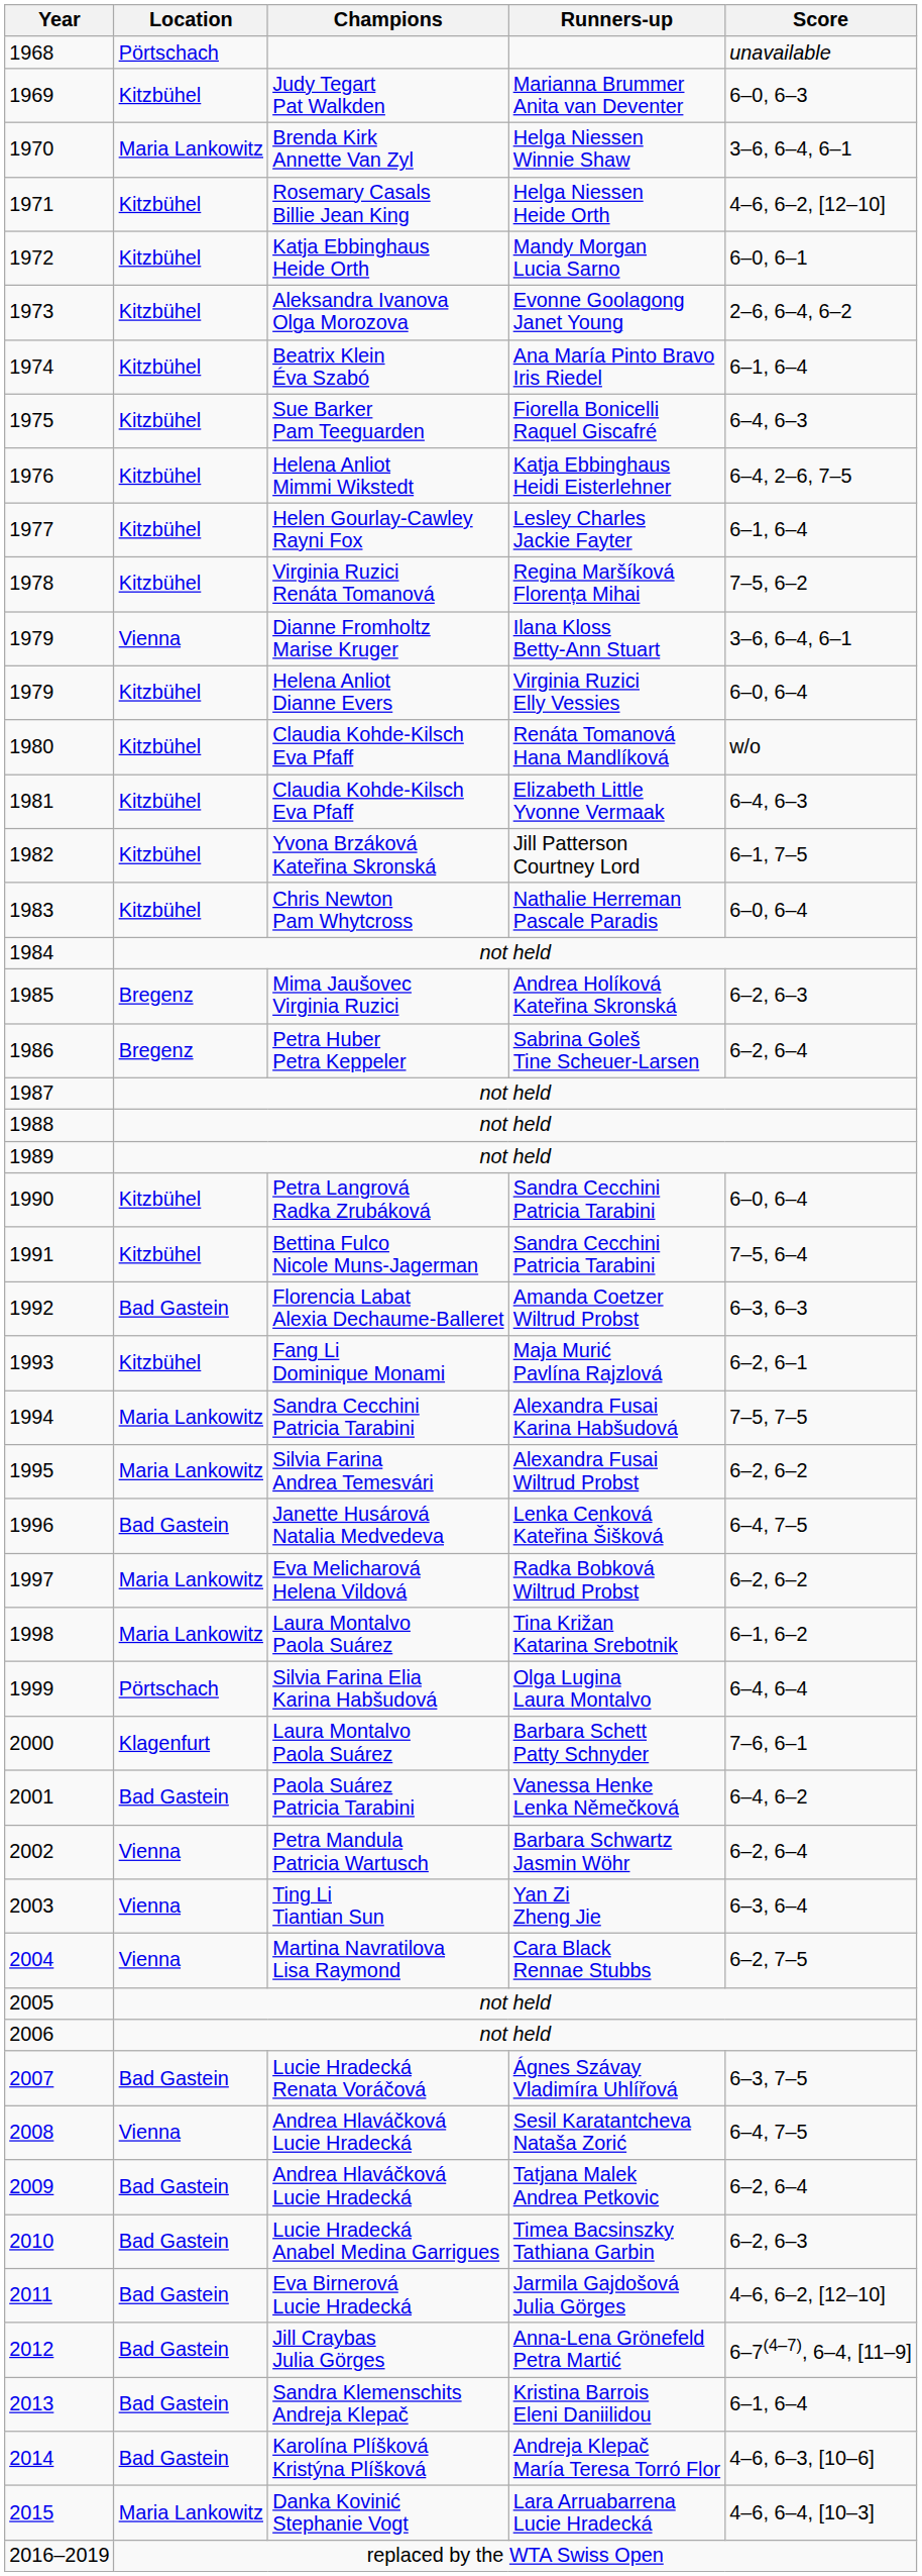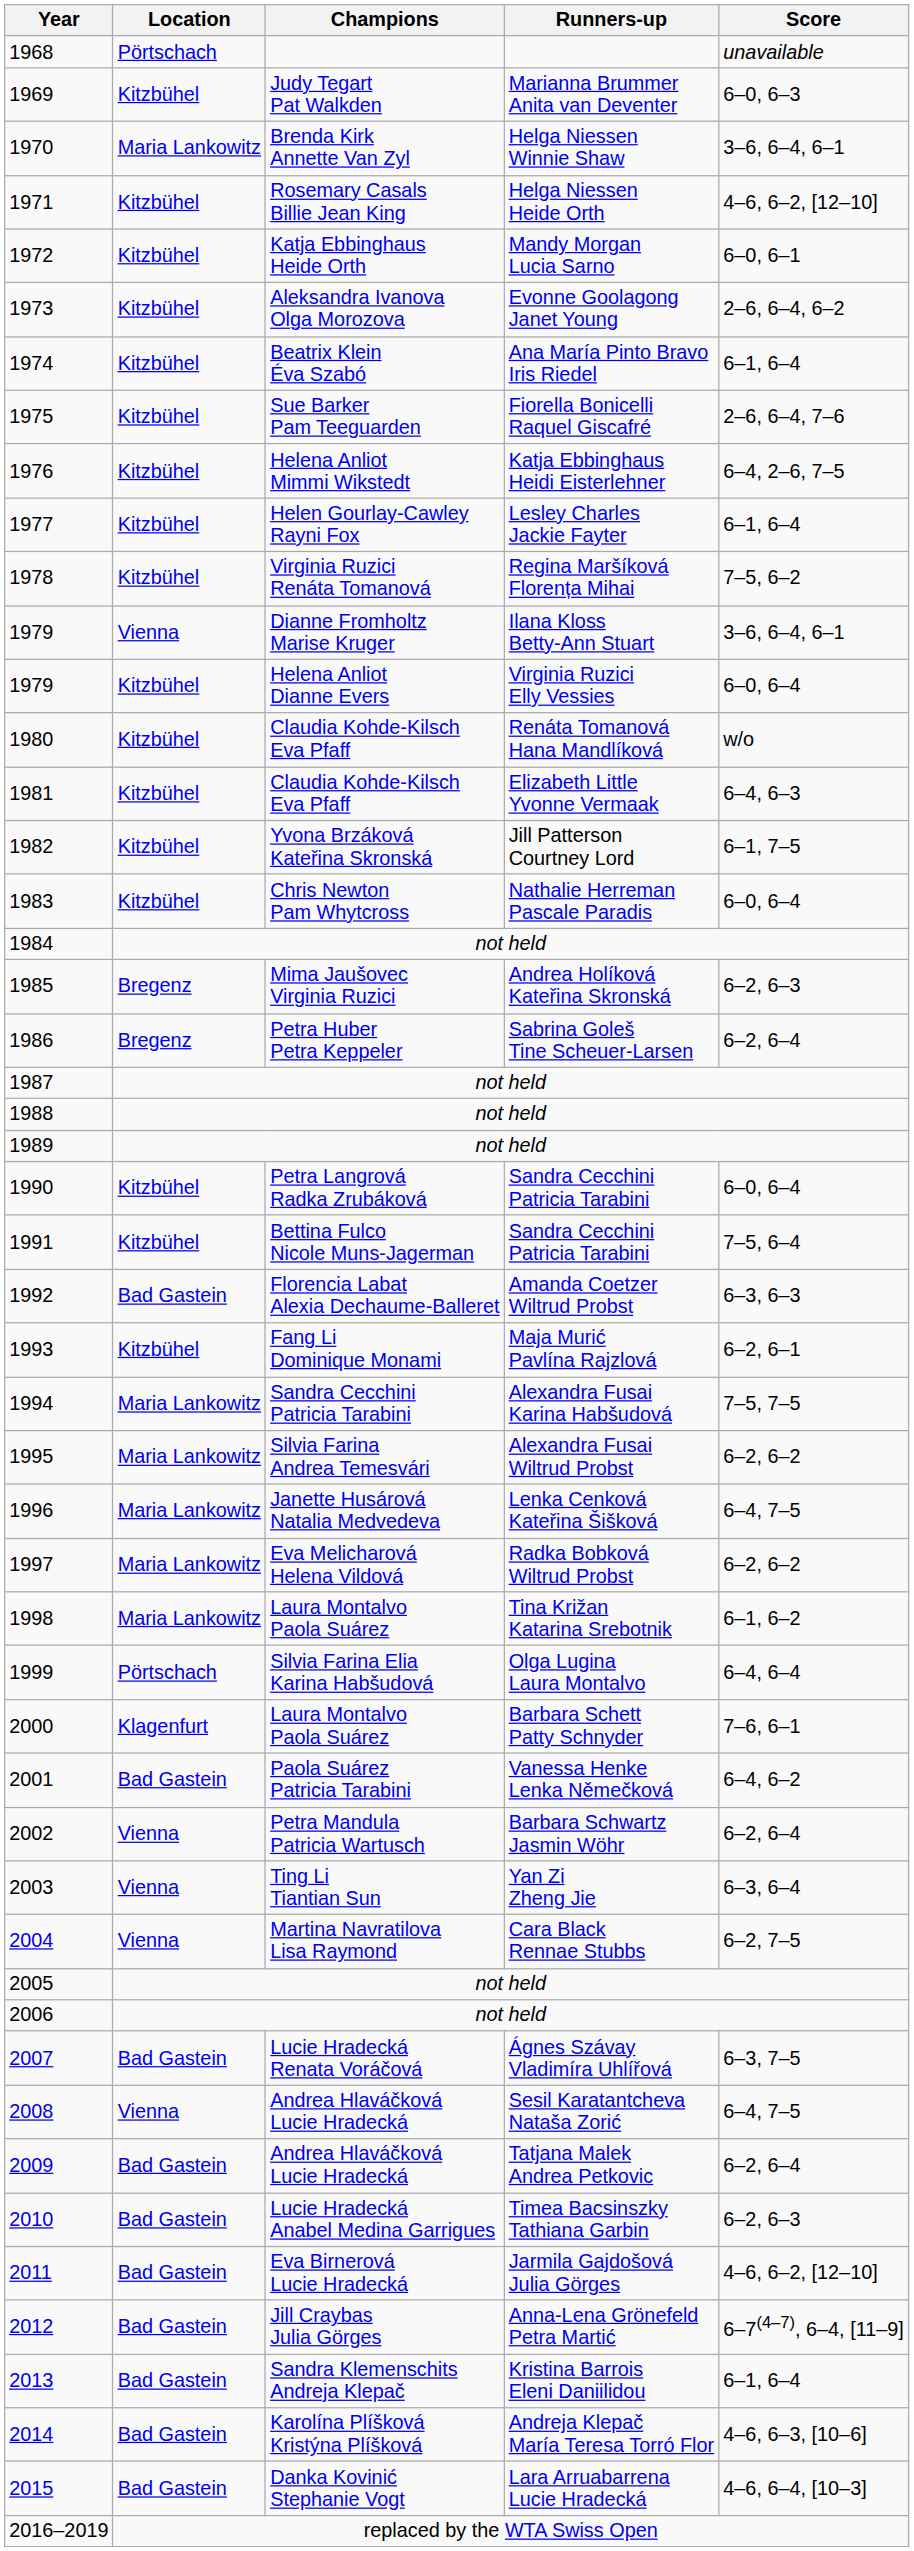 <table class="wikitable">
 <tr>
 <th>Year</th>
 <th>Location</th>
 <th>Champions</th>
 <th>Runners-up</th>
 <th>Score</th>
 </tr>
 <tr>
 <td>1968</td>
 <td><a href='#'>Pörtschach</a></td>
 <td></td>
 <td></td>
 <td><em>unavailable</em></td>
 </tr>
 <tr>
 <td>1969</td>
 <td><a href='#'>Kitzbühel</a></td>
 <td> <a href='#'>Judy Tegart</a> <br> <a href='#'>Pat Walkden</a></td>
 <td> <a href='#'>Marianna Brummer</a> <br> <a href='#'>Anita van Deventer</a></td>
 <td>6–0, 6–3</td>
 </tr>
 <tr>
 <td>1970</td>
 <td><a href='#'>Maria Lankowitz</a></td>
 <td> <a href='#'>Brenda Kirk</a> <br> <a href='#'>Annette Van Zyl</a></td>
 <td> <a href='#'>Helga Niessen</a> <br> <a href='#'>Winnie Shaw</a></td>
 <td>3–6, 6–4, 6–1</td>
 </tr>
 <tr>
 <td>1971</td>
 <td><a href='#'>Kitzbühel</a></td>
 <td> <a href='#'>Rosemary Casals</a> <br> <a href='#'>Billie Jean King</a></td>
 <td> <a href='#'>Helga Niessen</a> <br> <a href='#'>Heide Orth</a></td>
 <td>4–6, 6–2, [12–10]</td>
 </tr>
 <tr>
 <td>1972</td>
 <td><a href='#'>Kitzbühel</a></td>
 <td> <a href='#'>Katja Ebbinghaus</a> <br> <a href='#'>Heide Orth</a></td>
 <td> <a href='#'>Mandy Morgan</a> <br> <a href='#'>Lucia Sarno</a></td>
 <td>6–0, 6–1</td>
 </tr>
 <tr>
 <td>1973</td>
 <td><a href='#'>Kitzbühel</a></td>
 <td> <a href='#'>Aleksandra Ivanova</a> <br> <a href='#'>Olga Morozova</a></td>
 <td> <a href='#'>Evonne Goolagong</a> <br> <a href='#'>Janet Young</a></td>
 <td>2–6, 6–4, 6–2</td>
 </tr>
 <tr>
 <td>1974</td>
 <td><a href='#'>Kitzbühel</a></td>
 <td> <a href='#'>Beatrix Klein</a> <br> <a href='#'>Éva Szabó</a></td>
 <td> <a href='#'>Ana María Pinto Bravo</a> <br> <a href='#'>Iris Riedel</a></td>
 <td>6–1, 6–4</td>
 </tr>
 <tr>
 <td>1975</td>
 <td><a href='#'>Kitzbühel</a></td>
 <td> <a href='#'>Sue Barker</a> <br> <a href='#'>Pam Teeguarden</a></td>
 <td> <a href='#'>Fiorella Bonicelli</a> <br> <a href='#'>Raquel Giscafré</a></td>
-<td>6–4, 6–3</td>
+<td>2–6, 6–4, 7–6</td>
 </tr>
 <tr>
 <td>1976</td>
 <td><a href='#'>Kitzbühel</a></td>
 <td> <a href='#'>Helena Anliot</a> <br> <a href='#'>Mimmi Wikstedt</a></td>
 <td> <a href='#'>Katja Ebbinghaus</a> <br> <a href='#'>Heidi Eisterlehner</a></td>
 <td>6–4, 2–6, 7–5</td>
 </tr>
 <tr>
 <td>1977</td>
 <td><a href='#'>Kitzbühel</a></td>
 <td> <a href='#'>Helen Gourlay-Cawley</a> <br> <a href='#'>Rayni Fox</a></td>
 <td> <a href='#'>Lesley Charles</a> <br> <a href='#'>Jackie Fayter</a></td>
 <td>6–1, 6–4</td>
 </tr>
 <tr>
 <td>1978</td>
 <td><a href='#'>Kitzbühel</a></td>
 <td> <a href='#'>Virginia Ruzici</a> <br> <a href='#'>Renáta Tomanová</a></td>
 <td> <a href='#'>Regina Maršíková</a> <br> <a href='#'>Florența Mihai</a></td>
 <td>7–5, 6–2</td>
 </tr>
 <tr>
 <td>1979</td>
 <td><a href='#'>Vienna</a></td>
 <td> <a href='#'>Dianne Fromholtz</a> <br> <a href='#'>Marise Kruger</a></td>
 <td> <a href='#'>Ilana Kloss</a> <br> <a href='#'>Betty-Ann Stuart</a></td>
 <td>3–6, 6–4, 6–1</td>
 </tr>
 <tr>
 <td>1979</td>
 <td><a href='#'>Kitzbühel</a></td>
 <td> <a href='#'>Helena Anliot</a> <br> <a href='#'>Dianne Evers</a></td>
 <td> <a href='#'>Virginia Ruzici</a> <br> <a href='#'>Elly Vessies</a></td>
 <td>6–0, 6–4</td>
 </tr>
 <tr>
 <td>1980</td>
 <td><a href='#'>Kitzbühel</a></td>
 <td> <a href='#'>Claudia Kohde-Kilsch</a> <br> <a href='#'>Eva Pfaff</a></td>
 <td> <a href='#'>Renáta Tomanová</a> <br> <a href='#'>Hana Mandlíková</a></td>
 <td>w/o</td>
 </tr>
 <tr>
 <td>1981</td>
 <td><a href='#'>Kitzbühel</a></td>
 <td> <a href='#'>Claudia Kohde-Kilsch</a> <br> <a href='#'>Eva Pfaff</a></td>
 <td> <a href='#'>Elizabeth Little</a> <br> <a href='#'>Yvonne Vermaak</a></td>
 <td>6–4, 6–3</td>
 </tr>
 <tr>
 <td>1982</td>
 <td><a href='#'>Kitzbühel</a></td>
 <td> <a href='#'>Yvona Brzáková</a> <br> <a href='#'>Kateřina Skronská</a></td>
 <td> Jill Patterson <br> Courtney Lord</td>
 <td>6–1, 7–5</td>
 </tr>
 <tr>
 <td>1983</td>
 <td><a href='#'>Kitzbühel</a></td>
 <td> <a href='#'>Chris Newton</a> <br> <a href='#'>Pam Whytcross</a></td>
 <td> <a href='#'>Nathalie Herreman</a> <br> <a href='#'>Pascale Paradis</a></td>
 <td>6–0, 6–4</td>
 </tr>
 <tr>
 <td>1984</td>
 <td colspan=4 align=center><em>not held</em></td>
 </tr>
 <tr>
 <td>1985</td>
 <td><a href='#'>Bregenz</a></td>
 <td> <a href='#'>Mima Jaušovec</a> <br> <a href='#'>Virginia Ruzici</a></td>
 <td> <a href='#'>Andrea Holíková</a> <br> <a href='#'>Kateřina Skronská</a></td>
 <td>6–2, 6–3</td>
 </tr>
 <tr>
 <td>1986</td>
 <td><a href='#'>Bregenz</a></td>
 <td> <a href='#'>Petra Huber</a> <br> <a href='#'>Petra Keppeler</a></td>
 <td> <a href='#'>Sabrina Goleš</a> <br> <a href='#'>Tine Scheuer-Larsen</a></td>
 <td>6–2, 6–4</td>
 </tr>
 <tr>
 <td>1987</td>
 <td colspan=4 align=center><em>not held</em></td>
 </tr>
 <tr>
 <td>1988</td>
 <td colspan=4 align=center><em>not held</em></td>
 </tr>
 <tr>
 <td>1989</td>
 <td colspan=4 align=center><em>not held</em></td>
 </tr>
 <tr>
 <td>1990</td>
 <td><a href='#'>Kitzbühel</a></td>
 <td> <a href='#'>Petra Langrová</a> <br> <a href='#'>Radka Zrubáková</a></td>
 <td> <a href='#'>Sandra Cecchini</a> <br> <a href='#'>Patricia Tarabini</a></td>
 <td>6–0, 6–4</td>
 </tr>
 <tr>
 <td>1991</td>
 <td><a href='#'>Kitzbühel</a></td>
 <td> <a href='#'>Bettina Fulco</a> <br> <a href='#'>Nicole Muns-Jagerman</a></td>
 <td> <a href='#'>Sandra Cecchini</a> <br> <a href='#'>Patricia Tarabini</a></td>
 <td>7–5, 6–4</td>
 </tr>
 <tr>
 <td>1992</td>
 <td><a href='#'>Bad Gastein</a></td>
 <td> <a href='#'>Florencia Labat</a> <br> <a href='#'>Alexia Dechaume-Balleret</a></td>
 <td> <a href='#'>Amanda Coetzer</a> <br> <a href='#'>Wiltrud Probst</a></td>
 <td>6–3, 6–3</td>
 </tr>
 <tr>
 <td>1993</td>
 <td><a href='#'>Kitzbühel</a></td>
 <td> <a href='#'>Fang Li</a> <br> <a href='#'>Dominique Monami</a></td>
 <td> <a href='#'>Maja Murić</a> <br> <a href='#'>Pavlína Rajzlová</a></td>
 <td>6–2, 6–1</td>
 </tr>
 <tr>
 <td>1994</td>
 <td><a href='#'>Maria Lankowitz</a></td>
 <td> <a href='#'>Sandra Cecchini</a> <br> <a href='#'>Patricia Tarabini</a></td>
 <td> <a href='#'>Alexandra Fusai</a> <br> <a href='#'>Karina Habšudová</a></td>
 <td>7–5, 7–5</td>
 </tr>
 <tr>
 <td>1995</td>
 <td><a href='#'>Maria Lankowitz</a></td>
 <td> <a href='#'>Silvia Farina</a> <br> <a href='#'>Andrea Temesvári</a></td>
 <td> <a href='#'>Alexandra Fusai</a> <br> <a href='#'>Wiltrud Probst</a></td>
 <td>6–2, 6–2</td>
 </tr>
 <tr>
 <td>1996</td>
-<td><a href='#'>Bad Gastein</a></td>
+<td><a href='#'>Maria Lankowitz</a></td>
 <td> <a href='#'>Janette Husárová</a> <br> <a href='#'>Natalia Medvedeva</a></td>
 <td> <a href='#'>Lenka Cenková</a> <br> <a href='#'>Kateřina Šišková</a></td>
 <td>6–4, 7–5</td>
 </tr>
 <tr>
 <td>1997</td>
 <td><a href='#'>Maria Lankowitz</a></td>
 <td> <a href='#'>Eva Melicharová</a> <br> <a href='#'>Helena Vildová</a></td>
 <td> <a href='#'>Radka Bobková</a> <br> <a href='#'>Wiltrud Probst</a></td>
 <td>6–2, 6–2</td>
 </tr>
 <tr>
 <td>1998</td>
 <td><a href='#'>Maria Lankowitz</a></td>
 <td> <a href='#'>Laura Montalvo</a> <br> <a href='#'>Paola Suárez</a></td>
 <td> <a href='#'>Tina Križan</a> <br> <a href='#'>Katarina Srebotnik</a></td>
 <td>6–1, 6–2</td>
 </tr>
 <tr>
 <td>1999</td>
 <td><a href='#'>Pörtschach</a></td>
 <td> <a href='#'>Silvia Farina Elia</a> <br> <a href='#'>Karina Habšudová</a></td>
 <td> <a href='#'>Olga Lugina</a> <br> <a href='#'>Laura Montalvo</a></td>
 <td>6–4, 6–4</td>
 </tr>
 <tr>
 <td>2000</td>
 <td><a href='#'>Klagenfurt</a></td>
 <td> <a href='#'>Laura Montalvo</a> <br> <a href='#'>Paola Suárez</a></td>
 <td> <a href='#'>Barbara Schett</a> <br> <a href='#'>Patty Schnyder</a></td>
 <td>7–6, 6–1</td>
 </tr>
 <tr>
 <td>2001</td>
 <td><a href='#'>Bad Gastein</a></td>
 <td> <a href='#'>Paola Suárez</a> <br> <a href='#'>Patricia Tarabini</a></td>
 <td> <a href='#'>Vanessa Henke</a> <br> <a href='#'>Lenka Němečková</a></td>
 <td>6–4, 6–2</td>
 </tr>
 <tr>
 <td>2002</td>
 <td><a href='#'>Vienna</a></td>
 <td> <a href='#'>Petra Mandula</a> <br> <a href='#'>Patricia Wartusch</a></td>
 <td> <a href='#'>Barbara Schwartz</a> <br> <a href='#'>Jasmin Wöhr</a></td>
 <td>6–2, 6–4</td>
 </tr>
 <tr>
 <td>2003</td>
 <td><a href='#'>Vienna</a></td>
 <td> <a href='#'>Ting Li</a> <br> <a href='#'>Tiantian Sun</a></td>
 <td> <a href='#'>Yan Zi</a> <br> <a href='#'>Zheng Jie</a></td>
 <td>6–3, 6–4</td>
 </tr>
 <tr>
 <td><a href='#'>2004</a></td>
 <td><a href='#'>Vienna</a></td>
 <td> <a href='#'>Martina Navratilova</a> <br> <a href='#'>Lisa Raymond</a></td>
 <td> <a href='#'>Cara Black</a> <br> <a href='#'>Rennae Stubbs</a></td>
 <td>6–2, 7–5</td>
 </tr>
 <tr>
 <td>2005</td>
 <td colspan=4 align=center><em>not held</em></td>
 </tr>
 <tr>
 <td>2006</td>
 <td colspan=4 align=center><em>not held</em></td>
 </tr>
 <tr>
 <td><a href='#'>2007</a></td>
 <td><a href='#'>Bad Gastein</a></td>
 <td> <a href='#'>Lucie Hradecká</a> <br>  <a href='#'>Renata Voráčová</a></td>
 <td> <a href='#'>Ágnes Szávay</a><br> <a href='#'>Vladimíra Uhlířová</a></td>
 <td>6–3, 7–5</td>
 </tr>
 <tr>
 <td><a href='#'>2008</a></td>
 <td><a href='#'>Vienna</a></td>
 <td> <a href='#'>Andrea Hlaváčková</a> <br>  <a href='#'>Lucie Hradecká</a></td>
 <td> <a href='#'>Sesil Karatantcheva</a><br> <a href='#'>Nataša Zorić</a></td>
 <td>6–4, 7–5</td>
 </tr>
 <tr>
 <td><a href='#'>2009</a></td>
 <td><a href='#'>Bad Gastein</a></td>
 <td> <a href='#'>Andrea Hlaváčková</a> <br> <a href='#'>Lucie Hradecká</a></td>
 <td> <a href='#'>Tatjana Malek</a><br> <a href='#'>Andrea Petkovic</a></td>
 <td>6–2, 6–4</td>
 </tr>
 <tr>
 <td><a href='#'>2010</a></td>
 <td><a href='#'>Bad Gastein</a></td>
 <td> <a href='#'>Lucie Hradecká</a> <br> <a href='#'>Anabel Medina Garrigues</a></td>
 <td> <a href='#'>Timea Bacsinszky</a><br> <a href='#'>Tathiana Garbin</a></td>
 <td>6–2, 6–3</td>
 </tr>
 <tr>
 <td><a href='#'>2011</a></td>
 <td><a href='#'>Bad Gastein</a></td>
 <td> <a href='#'>Eva Birnerová</a> <br> <a href='#'>Lucie Hradecká</a></td>
 <td> <a href='#'>Jarmila Gajdošová</a><br> <a href='#'>Julia Görges</a></td>
 <td>4–6, 6–2, [12–10]</td>
 </tr>
 <tr>
 <td><a href='#'>2012</a></td>
 <td><a href='#'>Bad Gastein</a></td>
 <td> <a href='#'>Jill Craybas</a> <br> <a href='#'>Julia Görges</a></td>
 <td> <a href='#'>Anna-Lena Grönefeld</a><br> <a href='#'>Petra Martić</a></td>
 <td>6–7<sup>(4–7)</sup>, 6–4, [11–9]</td>
 </tr>
 <tr>
 <td><a href='#'>2013</a></td>
 <td><a href='#'>Bad Gastein</a></td>
 <td> <a href='#'>Sandra Klemenschits</a> <br> <a href='#'>Andreja Klepač</a></td>
 <td> <a href='#'>Kristina Barrois</a><br> <a href='#'>Eleni Daniilidou</a></td>
 <td>6–1, 6–4</td>
 </tr>
 <tr>
 <td><a href='#'>2014</a></td>
 <td><a href='#'>Bad Gastein</a></td>
 <td> <a href='#'>Karolína Plíšková</a><br> <a href='#'>Kristýna Plíšková</a></td>
 <td> <a href='#'>Andreja Klepač</a><br> <a href='#'>María Teresa Torró Flor</a></td>
 <td>4–6, 6–3, [10–6]</td>
 </tr>
 <tr>
 <td><a href='#'>2015</a></td>
-<td><a href='#'>Maria Lankowitz</a></td>
+<td><a href='#'>Bad Gastein</a></td>
 <td> <a href='#'>Danka Kovinić</a><br> <a href='#'>Stephanie Vogt</a></td>
 <td> <a href='#'>Lara Arruabarrena</a><br> <a href='#'>Lucie Hradecká</a></td>
 <td>4–6, 6–4, [10–3]</td>
 </tr>
 <tr>
 <td>2016–2019</td>
 <td colspan="4" align="center">replaced by the <a href='#'>WTA Swiss Open</a></td>
 </tr>
 </table>
